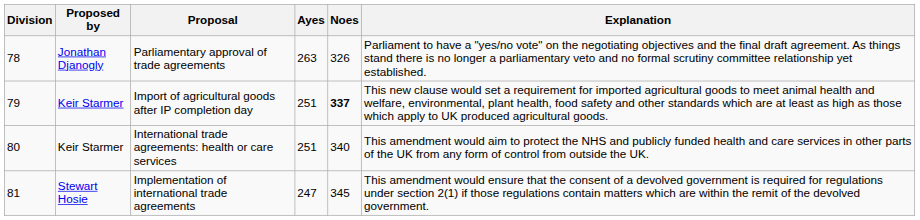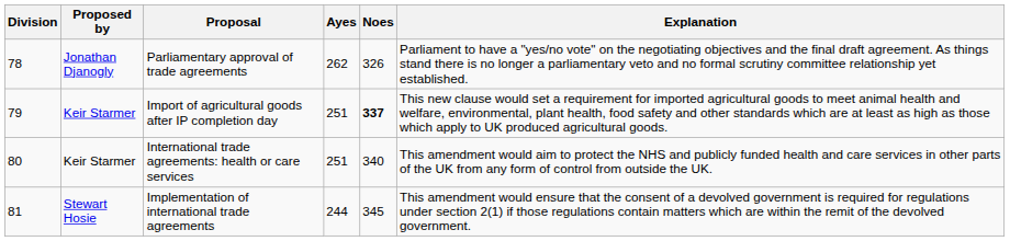 <table class="wikitable">
 <tr>
 <th>Division</th>
 <th>Proposed by</th>
 <th>Proposal</th>
 <th>Ayes</th>
 <th>Noes</th>
 <th>Explanation</th>
 </tr>
 <tr>
 <td>78</td>
 <td><a href='#'>Jonathan Djanogly</a></td>
 <td>Parliamentary approval of trade agreements</td>
-<td>263</td>
+<td>262</td>
 <td>326</td>
 <td>Parliament to have a "yes/no vote" on the negotiating objectives and the final draft agreement. As things stand there is no longer a parliamentary veto and no formal scrutiny committee relationship yet established.</td>
 </tr>
 <tr>
 <td>79</td>
 <td><a href='#'>Keir Starmer</a></td>
 <td>Import of agricultural goods after IP completion day</td>
 <td>251</td>
 <td><strong>337</strong></td>
 <td>This new clause would set a requirement for imported agricultural goods to meet animal health and welfare, environmental, plant health, food safety and other standards which are at least as high as those which apply to UK produced agricultural goods.</td>
 </tr>
 <tr>
 <td>80</td>
 <td>Keir Starmer</td>
 <td>International trade agreements: health or care services</td>
 <td>251</td>
 <td>340</td>
 <td>This amendment would aim to protect the NHS and publicly funded health and care services in other parts of the UK from any form of control from outside the UK.</td>
 </tr>
 <tr>
 <td>81</td>
 <td><a href='#'>Stewart Hosie</a></td>
 <td>Implementation of international trade agreements</td>
-<td>247</td>
+<td>244</td>
 <td>345</td>
 <td>This amendment would ensure that the consent of a devolved government is required for regulations under section 2(1) if those regulations contain matters which are within the remit of the devolved government.</td>
 </tr>
 </table>
